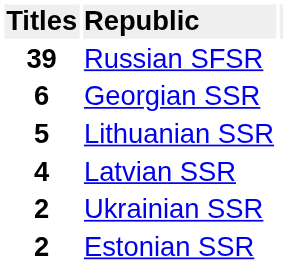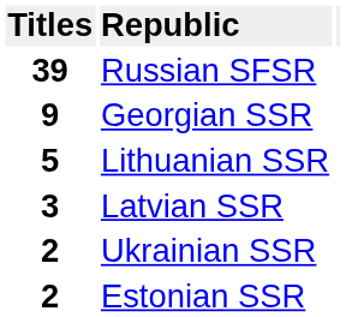 <table>
 <tr style=background:#efefef;font-weight:bold>
 <td>Titles</td>
 <td>Republic</td>
 <td></td>
 </tr>
 <tr>
 <td style=text-align:center;vertical-align:top><strong>39</strong></td>
 <td> <a href='#'>Russian SFSR</a></td>
 </tr>
 <tr>
-<td style=text-align:center;vertical-align:top><strong>6</strong></td>
+<td style=text-align:center;vertical-align:top><strong>9</strong></td>
 <td> <a href='#'>Georgian SSR</a></td>
 </tr>
 <tr>
 <td style=text-align:center;vertical-align:top><strong>5</strong></td>
 <td> <a href='#'>Lithuanian SSR</a></td>
 </tr>
 <tr>
-<td style=text-align:center;vertical-align:top><strong>4</strong></td>
+<td style=text-align:center;vertical-align:top><strong>3</strong></td>
 <td> <a href='#'>Latvian SSR</a></td>
 </tr>
 <tr>
 <td style=text-align:center;vertical-align:top><strong>2</strong></td>
 <td> <a href='#'>Ukrainian SSR</a></td>
 </tr>
 <tr>
 <td style=text-align:center;vertical-align:top><strong>2</strong></td>
 <td> <a href='#'>Estonian SSR</a></td>
 </tr>
 </table>
